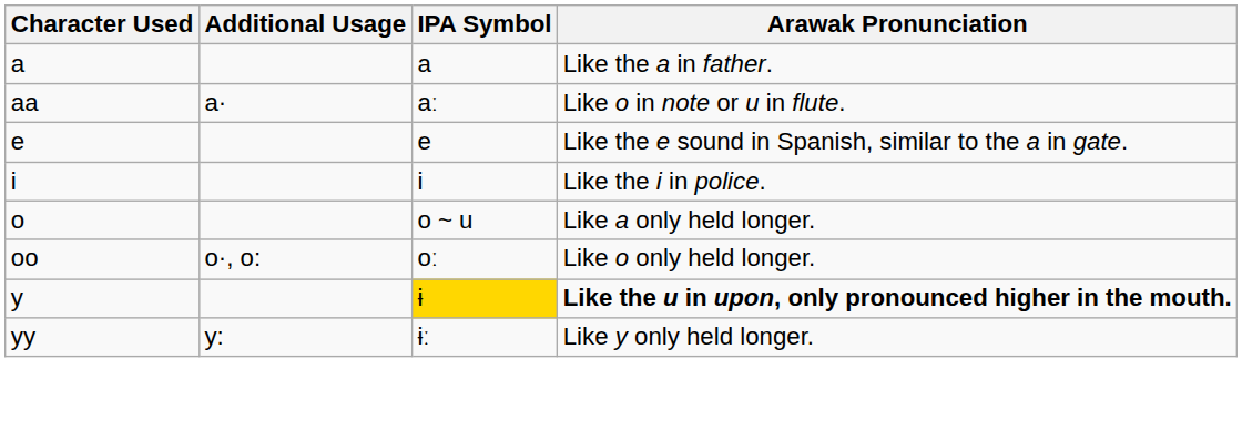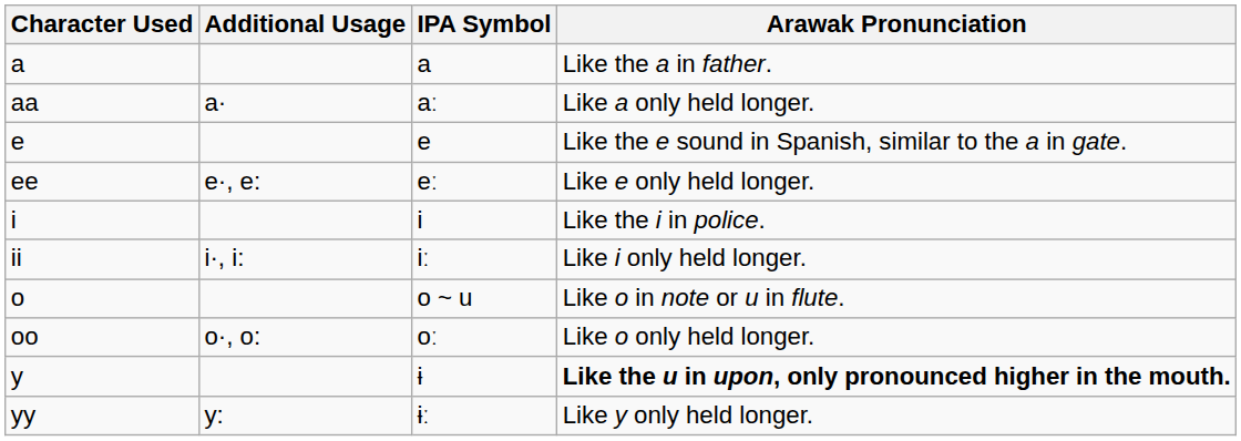 <table class="wikitable">
 <tr>
 <th>Character Used</th>
 <th>Additional Usage</th>
 <th>IPA Symbol</th>
 <th>Arawak Pronunciation</th>
 </tr>
 <tr>
 <td>a</td>
 <td></td>
 <td>a</td>
 <td>Like the <em>a</em> in <em>father</em>.</td>
 </tr>
 <tr>
 <td>aa</td>
 <td>a·</td>
 <td>aː</td>
-<td>Like <em>o</em> in <em>note</em> or <em>u</em> in <em>flute</em>.</td>
+<td>Like <em>a</em> only held longer.</td>
 </tr>
 <tr>
 <td>e</td>
 <td></td>
 <td>e</td>
 <td>Like the <em>e</em> sound in Spanish, similar to the <em>a</em> in <em>gate</em>.</td>
 </tr>
 <tr>
+<td>ee</td>
+<td>e·, e:</td>
+<td>eː</td>
+<td>Like <em>e</em> only held longer.</td>
+</tr>
+<tr>
 <td>i</td>
 <td></td>
 <td>i</td>
 <td>Like the <em>i</em> in <em>police</em>.</td>
 </tr>
 <tr>
+<td>ii</td>
+<td>i·, i:</td>
+<td>iː</td>
+<td>Like <em>i</em> only held longer.</td>
+</tr>
+<tr>
 <td>o</td>
 <td></td>
 <td>o ~ u</td>
-<td>Like <em>a</em> only held longer.</td>
+<td>Like <em>o</em> in <em>note</em> or <em>u</em> in <em>flute</em>.</td>
 </tr>
 <tr>
 <td>oo</td>
 <td>o·, o:</td>
 <td>oː</td>
 <td>Like <em>o</em> only held longer.</td>
 </tr>
 <tr>
 <td>y</td>
 <td></td>
-<td style="background: gold;">ɨ</td>
+<td>ɨ</td>
 <td><strong>Like the <em>u</em> in <em>upon</em>, only pronounced higher in the mouth.</strong></td>
 </tr>
 <tr>
 <td>yy</td>
 <td>y:</td>
 <td>ɨː</td>
 <td>Like <em>y</em> only held longer.</td>
 </tr>
 </table>
